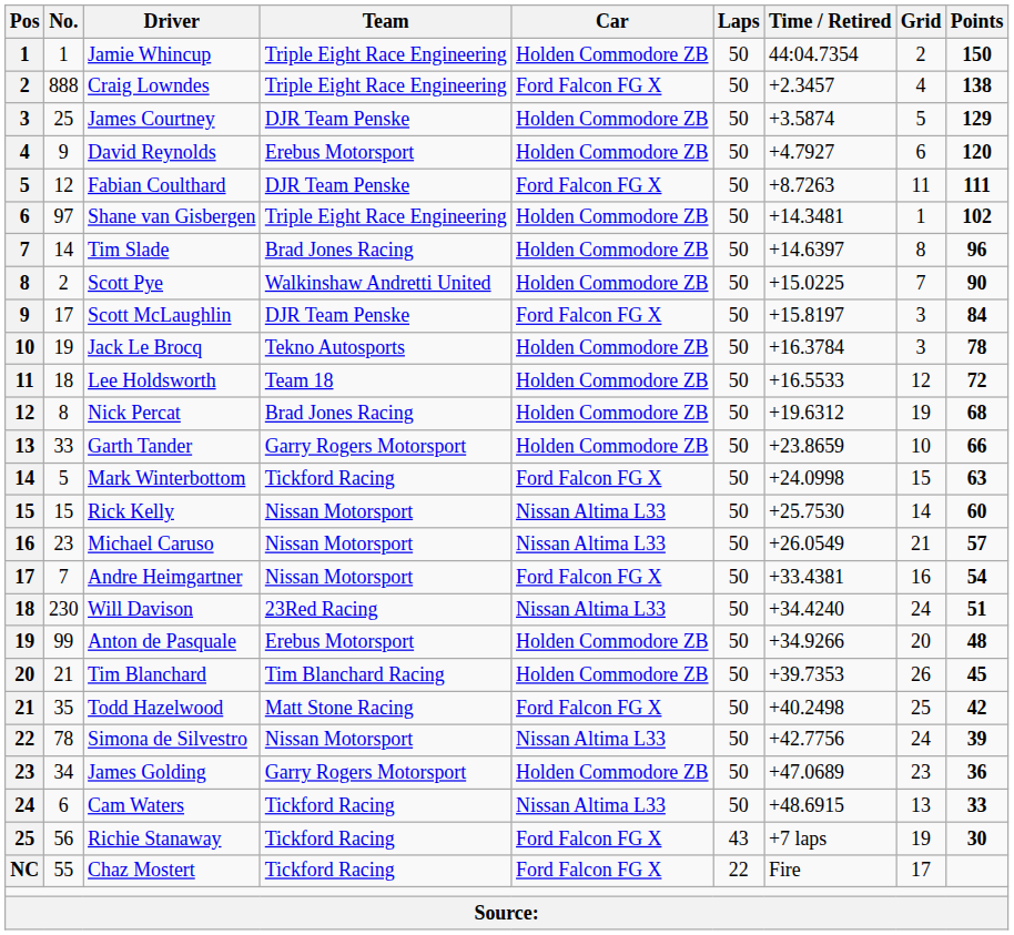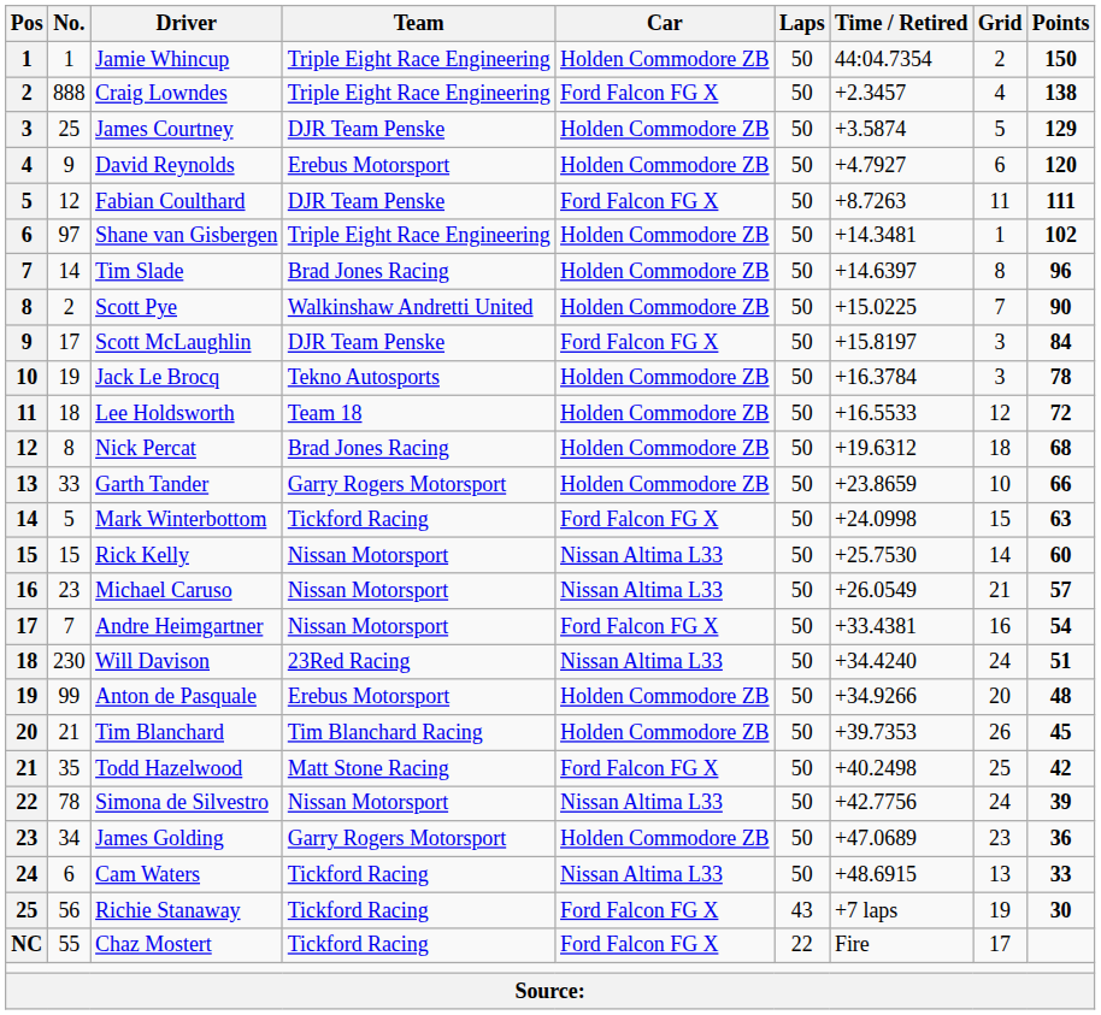 <table class="wikitable" style="font-size:90%;">
 <tr>
 <th>Pos</th>
 <th>No.</th>
 <th>Driver</th>
 <th>Team</th>
 <th>Car</th>
 <th>Laps</th>
 <th>Time / Retired</th>
 <th>Grid</th>
 <th>Points</th>
 </tr>
 <tr>
 <th>1</th>
 <td align="center">1</td>
 <td> <a href='#'>Jamie Whincup</a></td>
 <td><a href='#'>Triple Eight Race Engineering</a></td>
 <td><a href='#'>Holden Commodore ZB</a></td>
 <td align="center">50</td>
 <td>44:04.7354</td>
 <td align="center">2</td>
 <td align="center"><strong>150</strong></td>
 </tr>
 <tr>
 <th>2</th>
 <td align="center">888</td>
 <td> <a href='#'>Craig Lowndes</a></td>
 <td><a href='#'>Triple Eight Race Engineering</a></td>
 <td><a href='#'>Ford Falcon FG X</a></td>
 <td align="center">50</td>
 <td>+2.3457</td>
 <td align="center">4</td>
 <td align="center"><strong>138</strong></td>
 </tr>
 <tr>
 <th>3</th>
 <td align="center">25</td>
 <td> <a href='#'>James Courtney</a></td>
 <td><a href='#'>DJR Team Penske</a></td>
 <td><a href='#'>Holden Commodore ZB</a></td>
 <td align="center">50</td>
 <td>+3.5874</td>
 <td align="center">5</td>
 <td align="center"><strong>129</strong></td>
 </tr>
 <tr>
 <th>4</th>
 <td align="center">9</td>
 <td> <a href='#'>David Reynolds</a></td>
 <td><a href='#'>Erebus Motorsport</a></td>
 <td><a href='#'>Holden Commodore ZB</a></td>
 <td align="center">50</td>
 <td>+4.7927</td>
 <td align="center">6</td>
 <td align="center"><strong>120</strong></td>
 </tr>
 <tr>
 <th>5</th>
 <td align="center">12</td>
 <td> <a href='#'>Fabian Coulthard</a></td>
 <td><a href='#'>DJR Team Penske</a></td>
 <td><a href='#'>Ford Falcon FG X</a></td>
 <td align="center">50</td>
 <td>+8.7263</td>
 <td align="center">11</td>
 <td align="center"><strong>111</strong></td>
 </tr>
 <tr>
 <th>6</th>
 <td align="center">97</td>
 <td> <a href='#'>Shane van Gisbergen</a></td>
 <td><a href='#'>Triple Eight Race Engineering</a></td>
 <td><a href='#'>Holden Commodore ZB</a></td>
 <td align="center">50</td>
 <td>+14.3481</td>
 <td align="center">1</td>
 <td align="center"><strong>102</strong></td>
 </tr>
 <tr>
 <th>7</th>
 <td align="center">14</td>
 <td> <a href='#'>Tim Slade</a></td>
 <td><a href='#'>Brad Jones Racing</a></td>
 <td><a href='#'>Holden Commodore ZB</a></td>
 <td align="center">50</td>
 <td>+14.6397</td>
 <td align="center">8</td>
 <td align="center"><strong>96</strong></td>
 </tr>
 <tr>
 <th>8</th>
 <td align="center">2</td>
 <td> <a href='#'>Scott Pye</a></td>
 <td><a href='#'>Walkinshaw Andretti United</a></td>
 <td><a href='#'>Holden Commodore ZB</a></td>
 <td align="center">50</td>
 <td>+15.0225</td>
 <td align="center">7</td>
 <td align="center"><strong>90</strong></td>
 </tr>
 <tr>
 <th>9</th>
 <td align="center">17</td>
 <td> <a href='#'>Scott McLaughlin</a></td>
 <td><a href='#'>DJR Team Penske</a></td>
 <td><a href='#'>Ford Falcon FG X</a></td>
 <td align="center">50</td>
 <td>+15.8197</td>
 <td align="center">3</td>
 <td align="center"><strong>84</strong></td>
 </tr>
 <tr>
 <th>10</th>
 <td align="center">19</td>
 <td> <a href='#'>Jack Le Brocq</a></td>
 <td><a href='#'>Tekno Autosports</a></td>
 <td><a href='#'>Holden Commodore ZB</a></td>
 <td align="center">50</td>
 <td>+16.3784</td>
 <td align="center">3</td>
 <td align="center"><strong>78</strong></td>
 </tr>
 <tr>
 <th>11</th>
 <td align="center">18</td>
 <td> <a href='#'>Lee Holdsworth</a></td>
 <td><a href='#'>Team 18</a></td>
 <td><a href='#'>Holden Commodore ZB</a></td>
 <td align="center">50</td>
 <td>+16.5533</td>
 <td align="center">12</td>
 <td align="center"><strong>72</strong></td>
 </tr>
 <tr>
 <th>12</th>
 <td align="center">8</td>
 <td> <a href='#'>Nick Percat</a></td>
 <td><a href='#'>Brad Jones Racing</a></td>
 <td><a href='#'>Holden Commodore ZB</a></td>
 <td align="center">50</td>
 <td>+19.6312</td>
-<td align="center">19</td>
+<td align="center">18</td>
 <td align="center"><strong>68</strong></td>
 </tr>
 <tr>
 <th>13</th>
 <td align="center">33</td>
 <td> <a href='#'>Garth Tander</a></td>
 <td><a href='#'>Garry Rogers Motorsport</a></td>
 <td><a href='#'>Holden Commodore ZB</a></td>
 <td align="center">50</td>
 <td>+23.8659</td>
 <td align="center">10</td>
 <td align="center"><strong>66</strong></td>
 </tr>
 <tr>
 <th>14</th>
 <td align="center">5</td>
 <td> <a href='#'>Mark Winterbottom</a></td>
 <td><a href='#'>Tickford Racing</a></td>
 <td><a href='#'>Ford Falcon FG X</a></td>
 <td align="center">50</td>
 <td>+24.0998</td>
 <td align="center">15</td>
 <td align="center"><strong>63</strong></td>
 </tr>
 <tr>
 <th>15</th>
 <td align="center">15</td>
 <td> <a href='#'>Rick Kelly</a></td>
 <td><a href='#'>Nissan Motorsport</a></td>
 <td><a href='#'>Nissan Altima L33</a></td>
 <td align="center">50</td>
 <td>+25.7530</td>
 <td align="center">14</td>
 <td align="center"><strong>60</strong></td>
 </tr>
 <tr>
 <th>16</th>
 <td align="center">23</td>
 <td> <a href='#'>Michael Caruso</a></td>
 <td><a href='#'>Nissan Motorsport</a></td>
 <td><a href='#'>Nissan Altima L33</a></td>
 <td align="center">50</td>
 <td>+26.0549</td>
 <td align="center">21</td>
 <td align="center"><strong>57</strong></td>
 </tr>
 <tr>
 <th>17</th>
 <td align="center">7</td>
 <td> <a href='#'>Andre Heimgartner</a></td>
 <td><a href='#'>Nissan Motorsport</a></td>
 <td><a href='#'>Ford Falcon FG X</a></td>
 <td align="center">50</td>
 <td>+33.4381</td>
 <td align="center">16</td>
 <td align="center"><strong>54</strong></td>
 </tr>
 <tr>
 <th>18</th>
 <td align="center">230</td>
 <td> <a href='#'>Will Davison</a></td>
 <td><a href='#'>23Red Racing</a></td>
 <td><a href='#'>Nissan Altima L33</a></td>
 <td align="center">50</td>
 <td>+34.4240</td>
 <td align="center">24</td>
 <td align="center"><strong>51</strong></td>
 </tr>
 <tr>
 <th>19</th>
 <td align="center">99</td>
 <td> <a href='#'>Anton de Pasquale</a></td>
 <td><a href='#'>Erebus Motorsport</a></td>
 <td><a href='#'>Holden Commodore ZB</a></td>
 <td align="center">50</td>
 <td>+34.9266</td>
 <td align="center">20</td>
 <td align="center"><strong>48</strong></td>
 </tr>
 <tr>
 <th>20</th>
 <td align="center">21</td>
 <td> <a href='#'>Tim Blanchard</a></td>
 <td><a href='#'>Tim Blanchard Racing</a></td>
 <td><a href='#'>Holden Commodore ZB</a></td>
 <td align="center">50</td>
 <td>+39.7353</td>
 <td align="center">26</td>
 <td align="center"><strong>45</strong></td>
 </tr>
 <tr>
 <th>21</th>
 <td align="center">35</td>
 <td> <a href='#'>Todd Hazelwood</a></td>
 <td><a href='#'>Matt Stone Racing</a></td>
 <td><a href='#'>Ford Falcon FG X</a></td>
 <td align="center">50</td>
 <td>+40.2498</td>
 <td align="center">25</td>
 <td align="center"><strong>42</strong></td>
 </tr>
 <tr>
 <th>22</th>
 <td align="center">78</td>
 <td> <a href='#'>Simona de Silvestro</a></td>
 <td><a href='#'>Nissan Motorsport</a></td>
 <td><a href='#'>Nissan Altima L33</a></td>
 <td align="center">50</td>
 <td>+42.7756</td>
 <td align="center">24</td>
 <td align="center"><strong>39</strong></td>
 </tr>
 <tr>
 <th>23</th>
 <td align="center">34</td>
 <td> <a href='#'>James Golding</a></td>
 <td><a href='#'>Garry Rogers Motorsport</a></td>
 <td><a href='#'>Holden Commodore ZB</a></td>
 <td align="center">50</td>
 <td>+47.0689</td>
 <td align="center">23</td>
 <td align="center"><strong>36</strong></td>
 </tr>
 <tr>
 <th>24</th>
 <td align="center">6</td>
 <td> <a href='#'>Cam Waters</a></td>
 <td><a href='#'>Tickford Racing</a></td>
 <td><a href='#'>Nissan Altima L33</a></td>
 <td align="center">50</td>
 <td>+48.6915</td>
 <td align="center">13</td>
 <td align="center"><strong>33</strong></td>
 </tr>
 <tr>
 <th>25</th>
 <td align="center">56</td>
 <td> <a href='#'>Richie Stanaway</a></td>
 <td><a href='#'>Tickford Racing</a></td>
 <td><a href='#'>Ford Falcon FG X</a></td>
 <td align="center">43</td>
 <td>+7 laps</td>
 <td align="center">19</td>
 <td align="center"><strong>30</strong></td>
 </tr>
 <tr>
 <th>NC</th>
 <td align="center">55</td>
 <td> <a href='#'>Chaz Mostert</a></td>
 <td><a href='#'>Tickford Racing</a></td>
 <td><a href='#'>Ford Falcon FG X</a></td>
 <td align="center">22</td>
 <td>Fire</td>
 <td align="center">17</td>
 <td align="center"></td>
 </tr>
 <tr>
 <td colspan="9" align="center"></td>
 </tr>
 <tr>
 <th colspan="9">Source:</th>
 </tr>
 </table>
